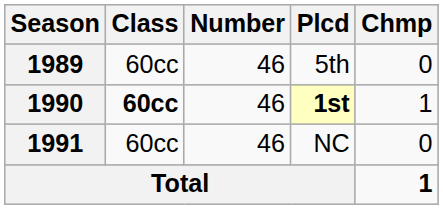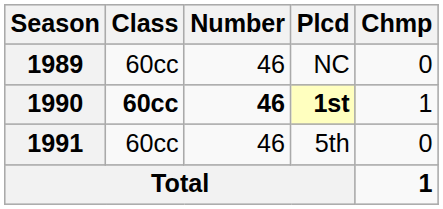 <table class="wikitable" style="font-size:100%; text-align:right">
 <tr>
 <th>Season</th>
 <th>Class</th>
 <th>Number</th>
 <th>Plcd</th>
 <th>Chmp</th>
 </tr>
 <tr>
 <th>1989</th>
 <td>60cc</td>
 <td>46</td>
-<td>5th</td>
+<td>NC</td>
 <td>0</td>
 </tr>
 <tr>
 <th>1990</th>
 <td><strong>60cc</strong></td>
-<td>46</td>
+<td><strong>46</strong></td>
 <td style="background:#ffffbf;"><strong>1st</strong></td>
 <td>1</td>
 </tr>
 <tr>
 <th>1991</th>
 <td>60cc</td>
 <td>46</td>
-<td>NC</td>
+<td>5th</td>
 <td>0</td>
 </tr>
 <tr>
 <th colspan=4>Total</th>
 <td><strong>1</strong></td>
 </tr>
 </table>
